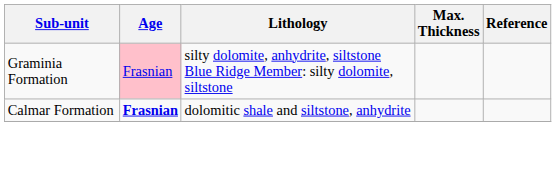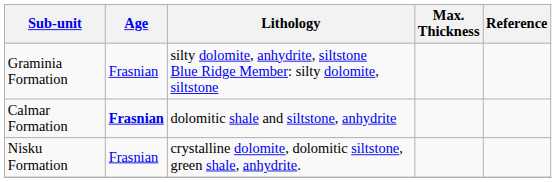 <table class="wikitable">
 <tr>
 <th><a href='#'>Sub-unit</a></th>
 <th><a href='#'>Age</a></th>
 <th>Lithology</th>
 <th>Max.<br>Thickness</th>
 <th>Reference</th>
 </tr>
 <tr>
 <td>Graminia Formation</td>
-<td style="background: pink;"><a href='#'>Frasnian</a></td>
+<td><a href='#'>Frasnian</a></td>
 <td>silty <a href='#'>dolomite</a>, <a href='#'>anhydrite</a>, <a href='#'>siltstone</a><br><a href='#'>Blue Ridge Member</a>: silty <a href='#'>dolomite</a>, <a href='#'>siltstone</a></td>
 <td></td>
 <td></td>
 </tr>
 <tr>
 <td>Calmar Formation</td>
 <td><strong><a href='#'>Frasnian</a></strong></td>
 <td>dolomitic <a href='#'>shale</a> and <a href='#'>siltstone</a>, <a href='#'>anhydrite</a></td>
 <td></td>
 <td></td>
 </tr>
 <tr>
+<td>Nisku Formation</td>
+<td><a href='#'>Frasnian</a></td>
+<td>crystalline <a href='#'>dolomite</a>, dolomitic <a href='#'>siltstone</a>, green <a href='#'>shale</a>, <a href='#'>anhydrite</a>.</td>
+<td></td>
+<td></td>
+</tr>
+<tr>
 </tr>
 </table>
